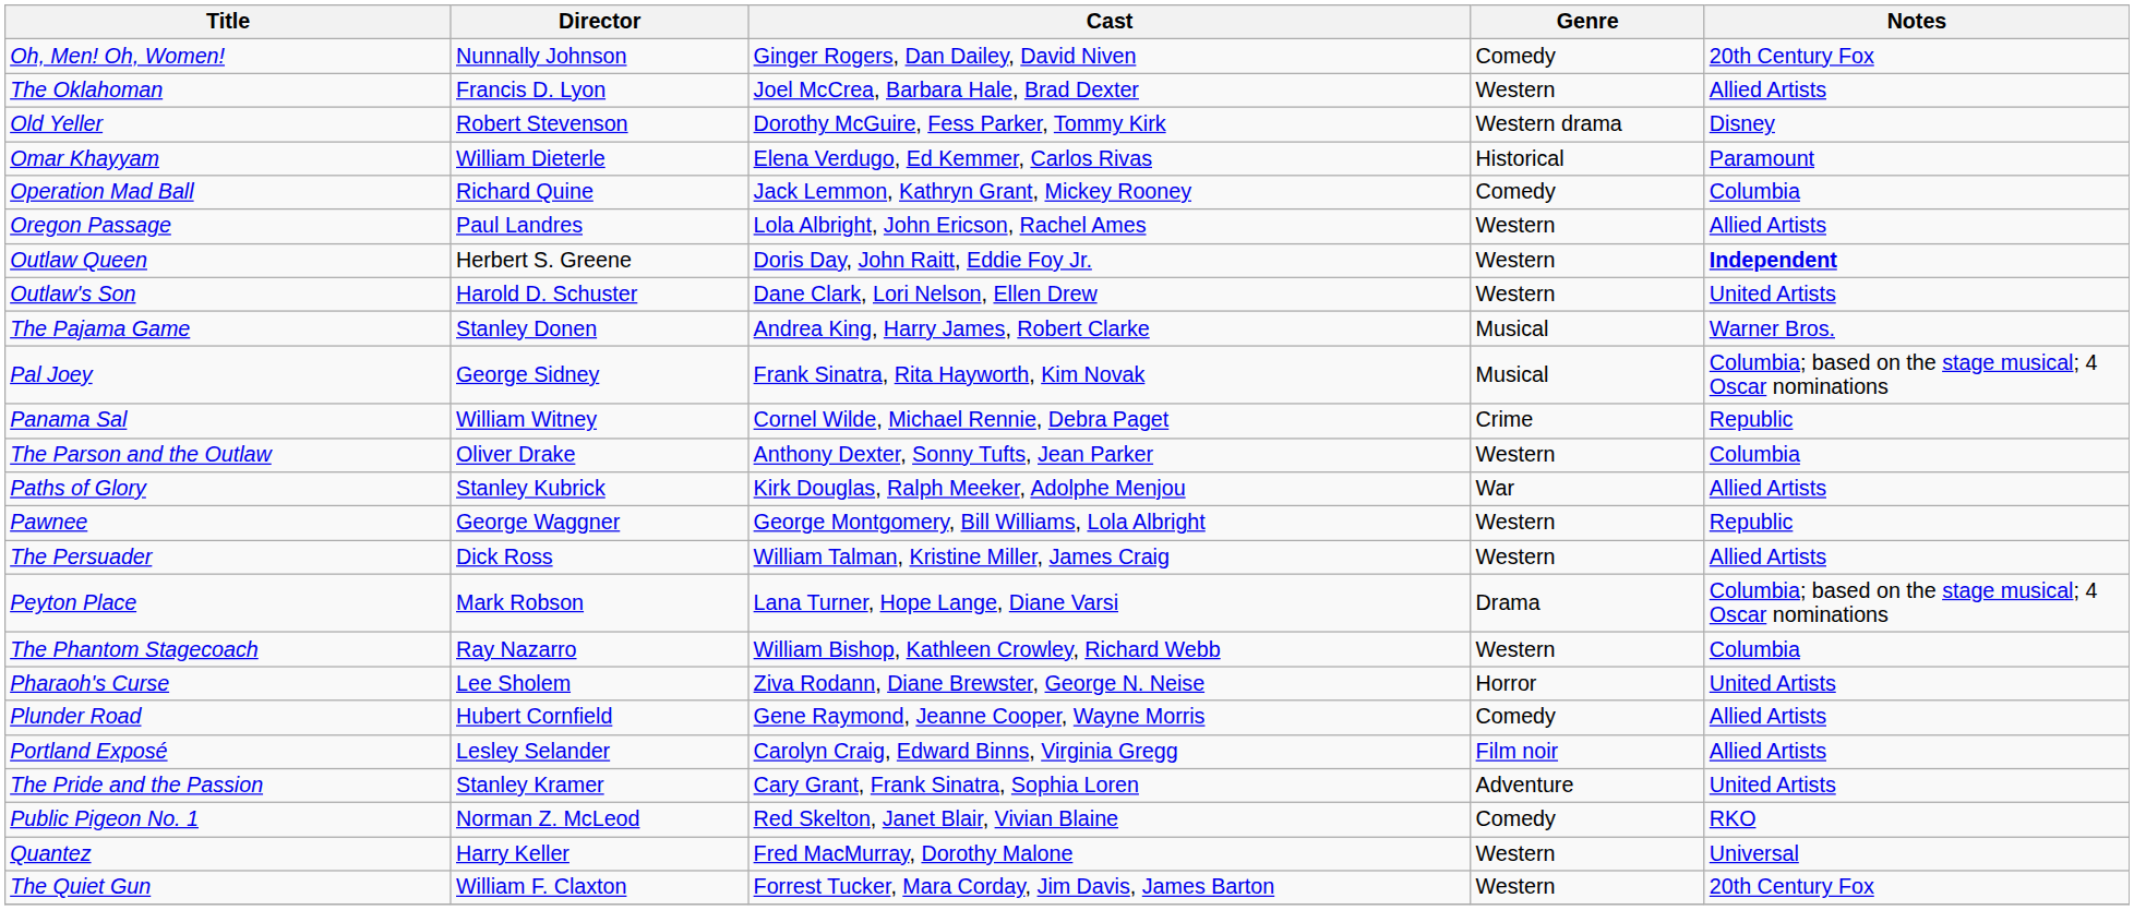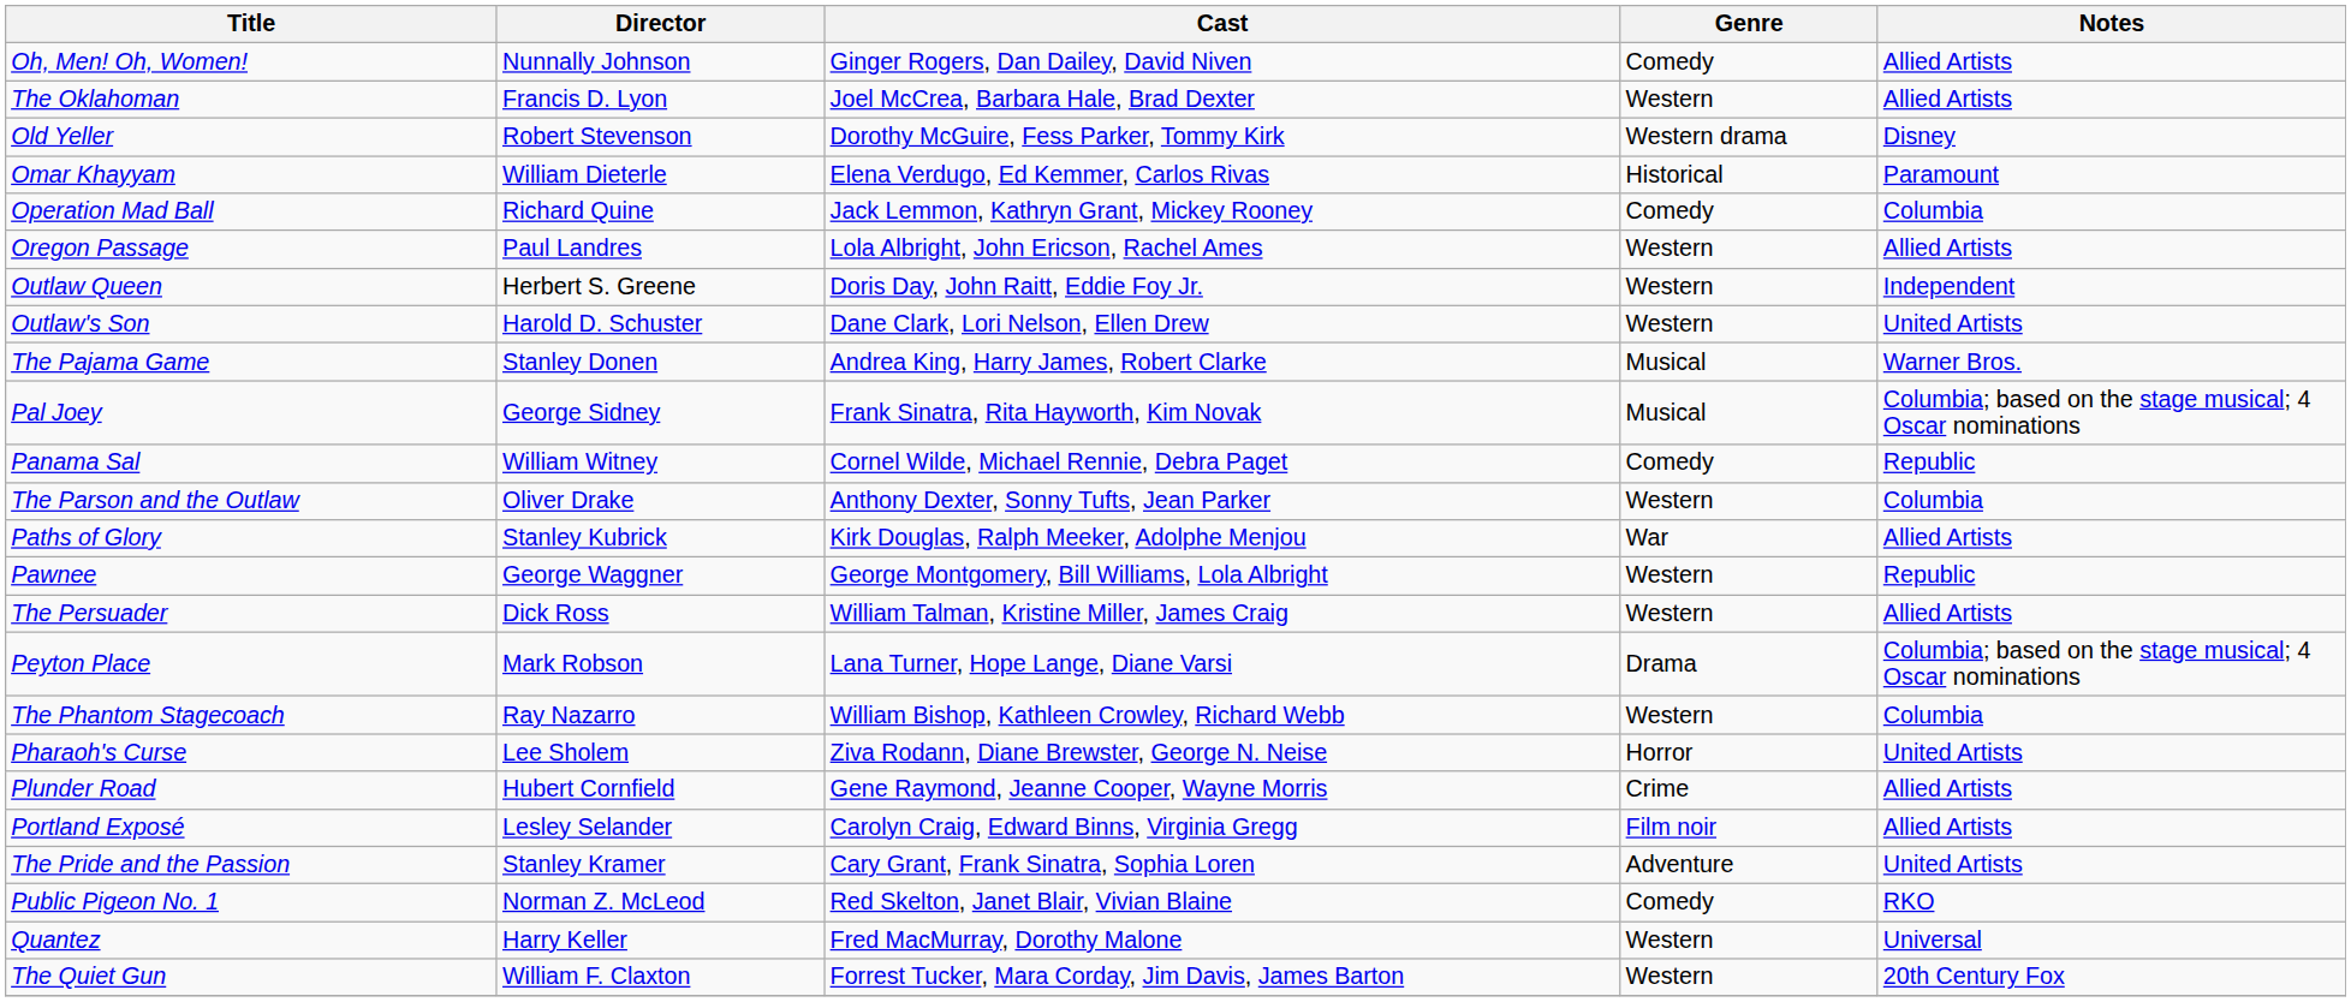 <table class="wikitable sortable" width= "100%">
 <tr>
 <th width=21%>Title</th>
 <th width=14%>Director</th>
 <th width=34%>Cast</th>
 <th width=11%>Genre</th>
 <th width=22%>Notes</th>
 </tr>
 <tr>
 <td><em><a href='#'>Oh, Men! Oh, Women!</a></em></td>
 <td><a href='#'>Nunnally Johnson</a></td>
 <td><a href='#'>Ginger Rogers</a>, <a href='#'>Dan Dailey</a>, <a href='#'>David Niven</a></td>
 <td>Comedy</td>
-<td><a href='#'>20th Century Fox</a></td>
+<td><a href='#'>Allied Artists</a></td>
 </tr>
 <tr>
 <td><em><a href='#'>The Oklahoman</a></em></td>
 <td><a href='#'>Francis D. Lyon</a></td>
 <td><a href='#'>Joel McCrea</a>, <a href='#'>Barbara Hale</a>, <a href='#'>Brad Dexter</a></td>
 <td>Western</td>
 <td><a href='#'>Allied Artists</a></td>
 </tr>
 <tr>
 <td><em><a href='#'>Old Yeller</a></em></td>
 <td><a href='#'>Robert Stevenson</a></td>
 <td><a href='#'>Dorothy McGuire</a>, <a href='#'>Fess Parker</a>, <a href='#'>Tommy Kirk</a></td>
 <td>Western drama</td>
 <td><a href='#'>Disney</a></td>
 </tr>
 <tr>
 <td><em><a href='#'>Omar Khayyam</a></em></td>
 <td><a href='#'>William Dieterle</a></td>
 <td><a href='#'>Elena Verdugo</a>, <a href='#'>Ed Kemmer</a>, <a href='#'>Carlos Rivas</a></td>
 <td>Historical</td>
 <td><a href='#'>Paramount</a></td>
 </tr>
 <tr>
 <td><em><a href='#'>Operation Mad Ball</a></em></td>
 <td><a href='#'>Richard Quine</a></td>
 <td><a href='#'>Jack Lemmon</a>, <a href='#'>Kathryn Grant</a>, <a href='#'>Mickey Rooney</a></td>
 <td>Comedy</td>
 <td><a href='#'>Columbia</a></td>
 </tr>
 <tr>
 <td><em><a href='#'>Oregon Passage</a></em></td>
 <td><a href='#'>Paul Landres</a></td>
 <td><a href='#'>Lola Albright</a>, <a href='#'>John Ericson</a>, <a href='#'>Rachel Ames</a></td>
 <td>Western</td>
 <td><a href='#'>Allied Artists</a></td>
 </tr>
 <tr>
 <td><em><a href='#'>Outlaw Queen</a></em></td>
 <td>Herbert S. Greene</td>
 <td><a href='#'>Doris Day</a>, <a href='#'>John Raitt</a>, <a href='#'>Eddie Foy Jr.</a></td>
 <td>Western</td>
-<td><strong><a href='#'>Independent</a></strong></td>
+<td><a href='#'>Independent</a></td>
 </tr>
 <tr>
 <td><em><a href='#'>Outlaw's Son</a></em></td>
 <td><a href='#'>Harold D. Schuster</a></td>
 <td><a href='#'>Dane Clark</a>, <a href='#'>Lori Nelson</a>, <a href='#'>Ellen Drew</a></td>
 <td>Western</td>
 <td><a href='#'>United Artists</a></td>
 </tr>
 <tr>
 <td><em><a href='#'>The Pajama Game</a></em></td>
 <td><a href='#'>Stanley Donen</a></td>
 <td><a href='#'>Andrea King</a>, <a href='#'>Harry James</a>, <a href='#'>Robert Clarke</a></td>
 <td>Musical</td>
 <td><a href='#'>Warner Bros.</a></td>
 </tr>
 <tr>
 <td><em><a href='#'>Pal Joey</a></em></td>
 <td><a href='#'>George Sidney</a></td>
 <td><a href='#'>Frank Sinatra</a>, <a href='#'>Rita Hayworth</a>, <a href='#'>Kim Novak</a></td>
 <td>Musical</td>
 <td><a href='#'>Columbia</a>; based on the <a href='#'>stage musical</a>; 4 <a href='#'>Oscar</a> nominations</td>
 </tr>
 <tr>
 <td><em><a href='#'>Panama Sal</a></em></td>
 <td><a href='#'>William Witney</a></td>
 <td><a href='#'>Cornel Wilde</a>, <a href='#'>Michael Rennie</a>, <a href='#'>Debra Paget</a></td>
-<td>Crime</td>
+<td>Comedy</td>
 <td><a href='#'>Republic</a></td>
 </tr>
 <tr>
 <td><em><a href='#'>The Parson and the Outlaw</a></em></td>
 <td><a href='#'>Oliver Drake</a></td>
 <td><a href='#'>Anthony Dexter</a>, <a href='#'>Sonny Tufts</a>, <a href='#'>Jean Parker</a></td>
 <td>Western</td>
 <td><a href='#'>Columbia</a></td>
 </tr>
 <tr>
 <td><em><a href='#'>Paths of Glory</a></em></td>
 <td><a href='#'>Stanley Kubrick</a></td>
 <td><a href='#'>Kirk Douglas</a>, <a href='#'>Ralph Meeker</a>, <a href='#'>Adolphe Menjou</a></td>
 <td>War</td>
 <td><a href='#'>Allied Artists</a></td>
 </tr>
 <tr>
 <td><em><a href='#'>Pawnee</a></em></td>
 <td><a href='#'>George Waggner</a></td>
 <td><a href='#'>George Montgomery</a>, <a href='#'>Bill Williams</a>, <a href='#'>Lola Albright</a></td>
 <td>Western</td>
 <td><a href='#'>Republic</a></td>
 </tr>
 <tr>
 <td><em><a href='#'>The Persuader</a></em></td>
 <td><a href='#'>Dick Ross</a></td>
 <td><a href='#'>William Talman</a>, <a href='#'>Kristine Miller</a>, <a href='#'>James Craig</a></td>
 <td>Western</td>
 <td><a href='#'>Allied Artists</a></td>
 </tr>
 <tr>
 <td><em><a href='#'>Peyton Place</a></em></td>
 <td><a href='#'>Mark Robson</a></td>
 <td><a href='#'>Lana Turner</a>, <a href='#'>Hope Lange</a>, <a href='#'>Diane Varsi</a></td>
 <td>Drama</td>
 <td><a href='#'>Columbia</a>; based on the <a href='#'>stage musical</a>; 4 <a href='#'>Oscar</a> nominations</td>
 </tr>
 <tr>
 <td><em><a href='#'>The Phantom Stagecoach</a></em></td>
 <td><a href='#'>Ray Nazarro</a></td>
 <td><a href='#'>William Bishop</a>, <a href='#'>Kathleen Crowley</a>, <a href='#'>Richard Webb</a></td>
 <td>Western</td>
 <td><a href='#'>Columbia</a></td>
 </tr>
 <tr>
 <td><em><a href='#'>Pharaoh's Curse</a></em></td>
 <td><a href='#'>Lee Sholem</a></td>
 <td><a href='#'>Ziva Rodann</a>, <a href='#'>Diane Brewster</a>, <a href='#'>George N. Neise</a></td>
 <td>Horror</td>
 <td><a href='#'>United Artists</a></td>
 </tr>
 <tr>
 <td><em><a href='#'>Plunder Road</a></em></td>
 <td><a href='#'>Hubert Cornfield</a></td>
 <td><a href='#'>Gene Raymond</a>, <a href='#'>Jeanne Cooper</a>, <a href='#'>Wayne Morris</a></td>
-<td>Comedy</td>
+<td>Crime</td>
 <td><a href='#'>Allied Artists</a></td>
 </tr>
 <tr>
 <td><em><a href='#'>Portland Exposé</a></em></td>
 <td><a href='#'>Lesley Selander</a></td>
 <td><a href='#'>Carolyn Craig</a>, <a href='#'>Edward Binns</a>, <a href='#'>Virginia Gregg</a></td>
 <td><a href='#'>Film noir</a></td>
 <td><a href='#'>Allied Artists</a></td>
 </tr>
 <tr>
 <td><em><a href='#'>The Pride and the Passion</a></em></td>
 <td><a href='#'>Stanley Kramer</a></td>
 <td><a href='#'>Cary Grant</a>, <a href='#'>Frank Sinatra</a>, <a href='#'>Sophia Loren</a></td>
 <td>Adventure</td>
 <td><a href='#'>United Artists</a></td>
 </tr>
 <tr>
 <td><em><a href='#'>Public Pigeon No. 1</a></em></td>
 <td><a href='#'>Norman Z. McLeod</a></td>
 <td><a href='#'>Red Skelton</a>, <a href='#'>Janet Blair</a>, <a href='#'>Vivian Blaine</a></td>
 <td>Comedy</td>
 <td><a href='#'>RKO</a></td>
 </tr>
 <tr>
 <td><em><a href='#'>Quantez</a></em></td>
 <td><a href='#'>Harry Keller</a></td>
 <td><a href='#'>Fred MacMurray</a>, <a href='#'>Dorothy Malone</a></td>
 <td>Western</td>
 <td><a href='#'>Universal</a></td>
 </tr>
 <tr>
 <td><em><a href='#'>The Quiet Gun</a></em></td>
 <td><a href='#'>William F. Claxton</a></td>
 <td><a href='#'>Forrest Tucker</a>, <a href='#'>Mara Corday</a>, <a href='#'>Jim Davis</a>, <a href='#'>James Barton</a></td>
 <td>Western</td>
 <td><a href='#'>20th Century Fox</a></td>
 </tr>
 <tr>
 </tr>
 </table>
